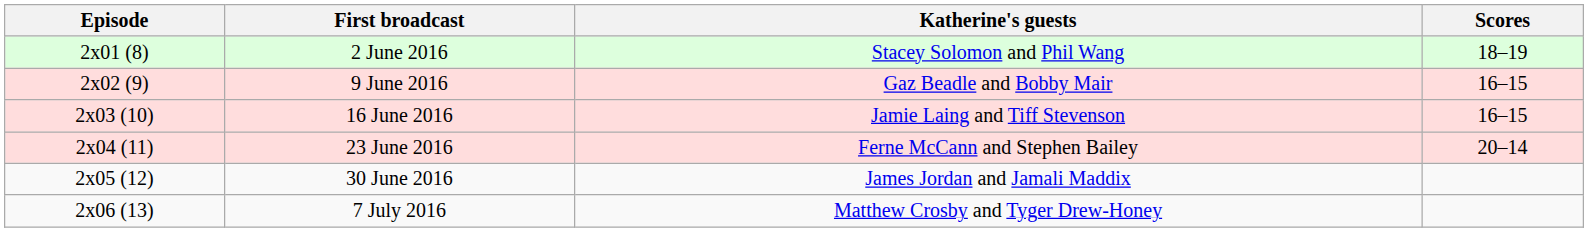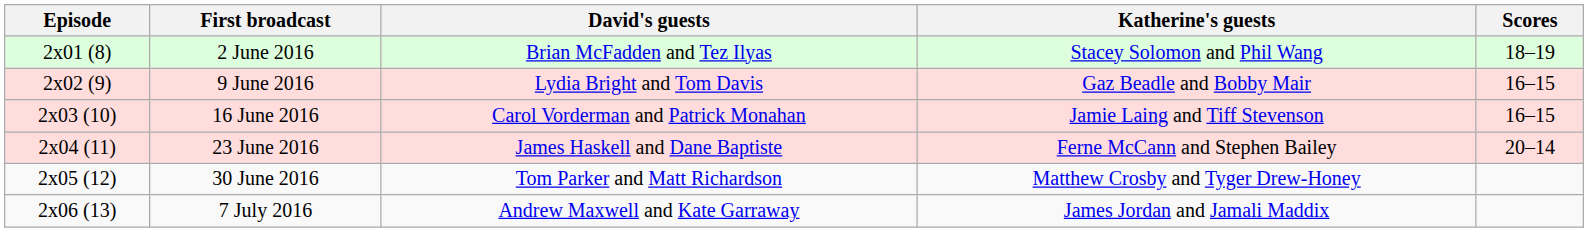 <table class="wikitable" style="width:100%; text-align:center;">
 <tr>
 <th>Episode</th>
 <th>First broadcast</th>
+<th>David's guests</th>
 <th>Katherine's guests</th>
 <th>Scores</th>
 </tr>
 <tr bgcolor="ddffdd">
 <td>2x01 (8)</td>
 <td>2 June 2016</td>
+<td><a href='#'>Brian McFadden</a> and <a href='#'>Tez Ilyas</a></td>
 <td><a href='#'>Stacey Solomon</a> and <a href='#'>Phil Wang</a></td>
 <td>18–19</td>
 </tr>
 <tr bgcolor="ffdddd">
 <td>2x02 (9)</td>
 <td>9 June 2016</td>
+<td><a href='#'>Lydia Bright</a> and <a href='#'>Tom Davis</a></td>
 <td><a href='#'>Gaz Beadle</a> and <a href='#'>Bobby Mair</a></td>
 <td>16–15</td>
 </tr>
 <tr bgcolor="ffdddd">
 <td>2x03 (10)</td>
 <td>16 June 2016</td>
+<td><a href='#'>Carol Vorderman</a> and <a href='#'>Patrick Monahan</a></td>
 <td><a href='#'>Jamie Laing</a> and <a href='#'>Tiff Stevenson</a></td>
 <td>16–15</td>
 </tr>
 <tr bgcolor="ffdddd">
 <td>2x04 (11)</td>
 <td>23 June 2016</td>
+<td><a href='#'>James Haskell</a> and <a href='#'>Dane Baptiste</a></td>
 <td><a href='#'>Ferne McCann</a> and Stephen Bailey</td>
 <td>20–14</td>
 </tr>
 <tr>
 <td>2x05 (12)</td>
 <td>30 June 2016</td>
-<td><a href='#'>James Jordan</a> and <a href='#'>Jamali Maddix</a></td>
+<td><a href='#'>Tom Parker</a> and <a href='#'>Matt Richardson</a></td>
+<td><a href='#'>Matthew Crosby</a> and <a href='#'>Tyger Drew-Honey</a></td>
 <td></td>
 </tr>
 <tr>
 <td>2x06 (13)</td>
 <td>7 July 2016</td>
-<td><a href='#'>Matthew Crosby</a> and <a href='#'>Tyger Drew-Honey</a></td>
+<td><a href='#'>Andrew Maxwell</a> and <a href='#'>Kate Garraway</a></td>
+<td><a href='#'>James Jordan</a> and <a href='#'>Jamali Maddix</a></td>
 <td></td>
 </tr>
 </table>
